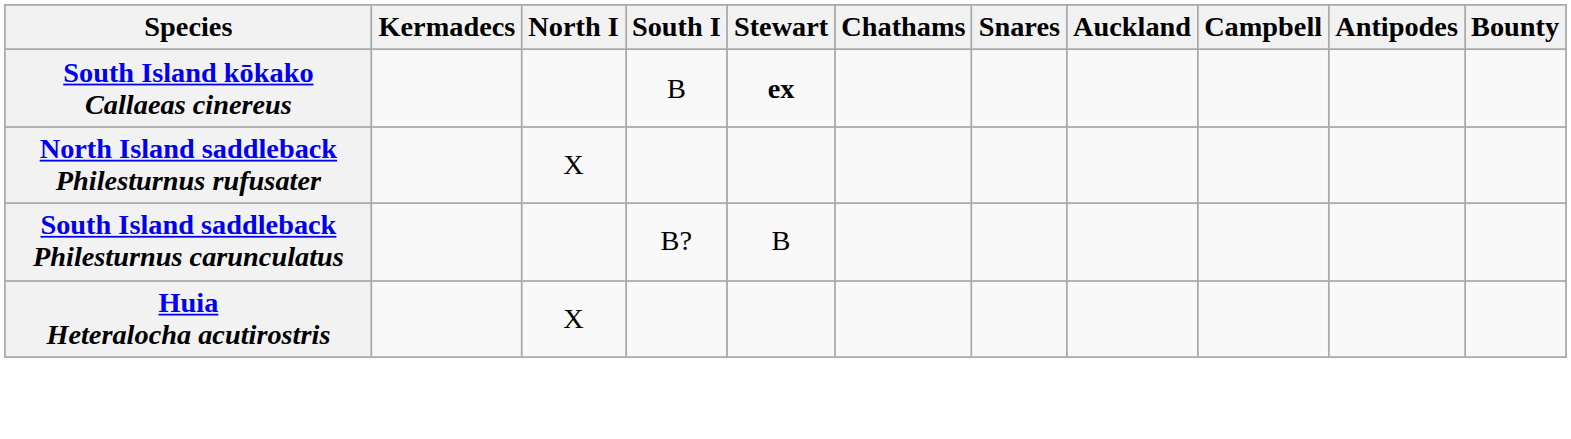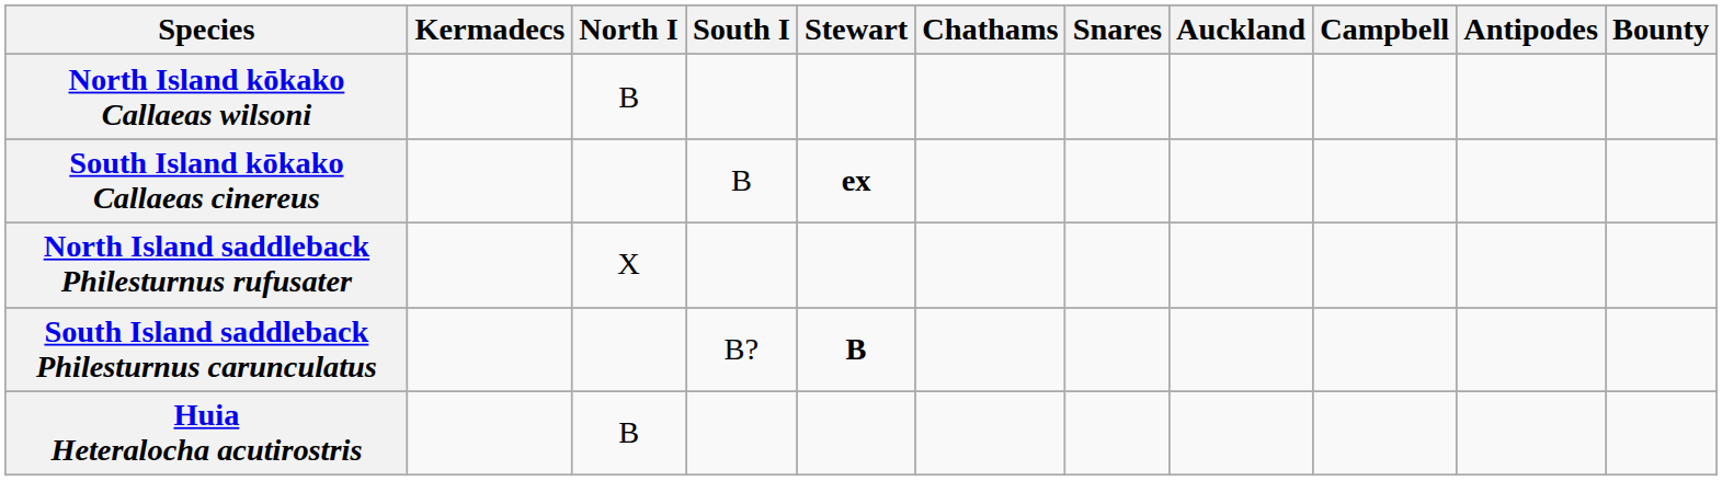 <table class="wikitable" style="text-align:center">
 <tr>
 <th width="200">Species</th>
 <th>Kermadecs</th>
 <th>North I</th>
 <th>South I</th>
 <th>Stewart</th>
 <th>Chathams</th>
 <th>Snares</th>
 <th>Auckland</th>
 <th>Campbell</th>
 <th>Antipodes</th>
 <th>Bounty</th>
+</tr>
+<tr>
+<th><a href='#'>North Island kōkako</a><br><em>Callaeas wilsoni</em></th>
+<td></td>
+<td>B</td>
+<td></td>
+<td></td>
+<td></td>
+<td></td>
+<td></td>
+<td></td>
+<td></td>
+<td></td>
 </tr>
 <tr>
 <th><a href='#'>South Island kōkako</a><br><em>Callaeas cinereus</em></th>
 <td></td>
 <td></td>
 <td>B</td>
 <td><strong>ex</strong></td>
 <td></td>
 <td></td>
 <td></td>
 <td></td>
 <td></td>
 <td></td>
 </tr>
 <tr>
 <th><a href='#'>North Island saddleback</a><br><em>Philesturnus rufusater</em></th>
 <td></td>
 <td>X</td>
 <td></td>
 <td></td>
 <td></td>
 <td></td>
 <td></td>
 <td></td>
 <td></td>
 <td></td>
 </tr>
 <tr>
 <th><a href='#'>South Island saddleback</a><br><em>Philesturnus carunculatus</em></th>
 <td></td>
 <td></td>
 <td>B?</td>
-<td>B</td>
+<td><strong>B</strong></td>
 <td></td>
 <td></td>
 <td></td>
 <td></td>
 <td></td>
 <td></td>
 </tr>
 <tr>
 <th><a href='#'>Huia</a><br><em>Heteralocha acutirostris</em></th>
 <td></td>
-<td>X</td>
+<td>B</td>
 <td></td>
 <td></td>
 <td></td>
 <td></td>
 <td></td>
 <td></td>
 <td></td>
 <td></td>
 </tr>
 </table>
